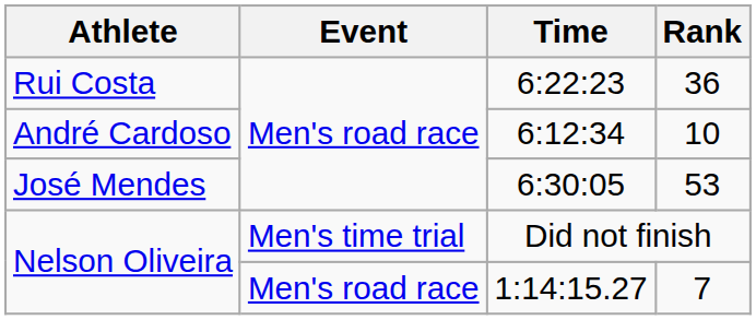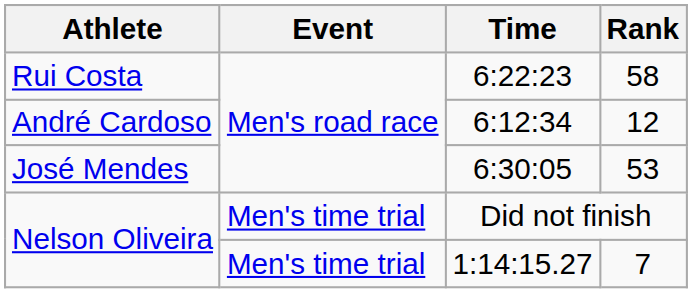 <table class="wikitable" style="font-size:90%">
 <tr>
 <th>Athlete</th>
 <th>Event</th>
 <th>Time</th>
 <th>Rank</th>
 </tr>
 <tr align=center>
 <td align=left><a href='#'>Rui Costa</a></td>
 <td align=left rowspan=3><a href='#'>Men's road race</a></td>
 <td>6:22:23</td>
-<td>36</td>
+<td>58</td>
 </tr>
 <tr align=center>
 <td align=left><a href='#'>André Cardoso</a></td>
 <td>6:12:34</td>
-<td>10</td>
+<td>12</td>
 </tr>
 <tr align=center>
 <td align=left><a href='#'>José Mendes</a></td>
 <td>6:30:05</td>
 <td>53</td>
 </tr>
 <tr align=center>
 <td align=left rowspan=2><a href='#'>Nelson Oliveira</a></td>
 <td align=left><a href='#'>Men's time trial</a></td>
 <td colspan=2>Did not finish</td>
 </tr>
 <tr align=center>
-<td align=left><a href='#'>Men's road race</a></td>
+<td align=left><a href='#'>Men's time trial</a></td>
 <td>1:14:15.27</td>
 <td>7</td>
 </tr>
 </table>
